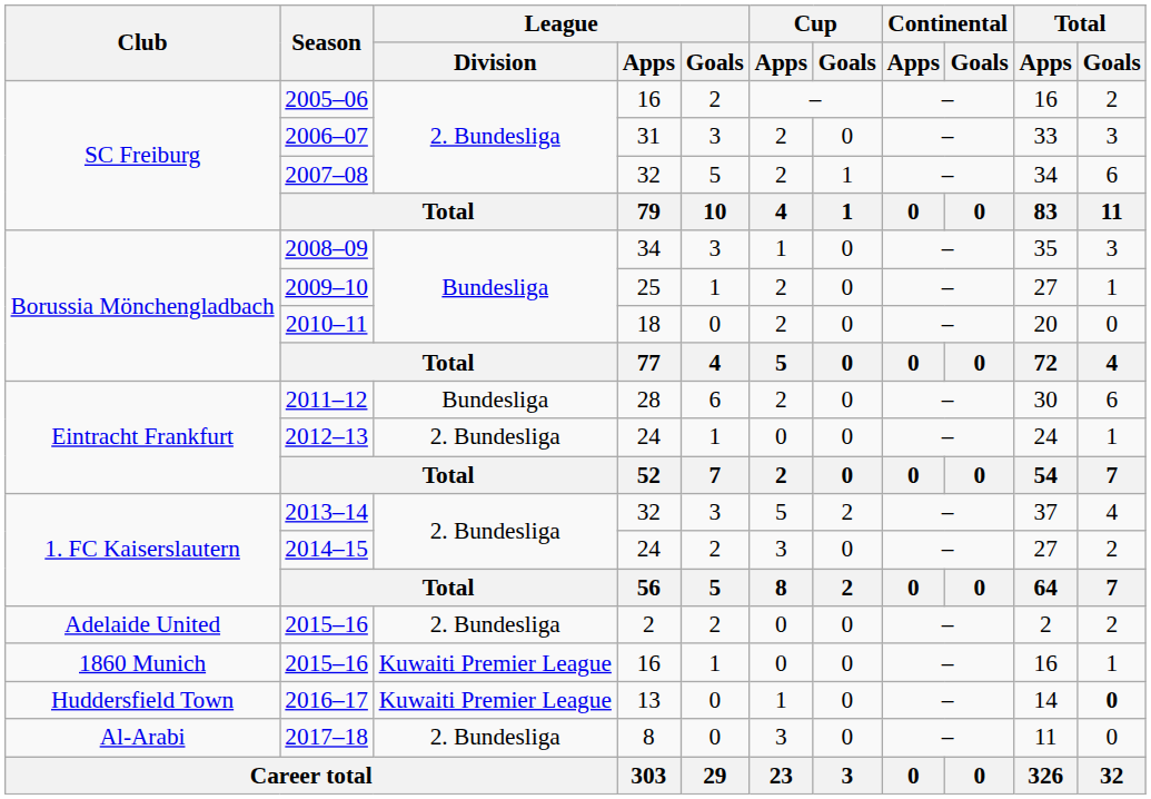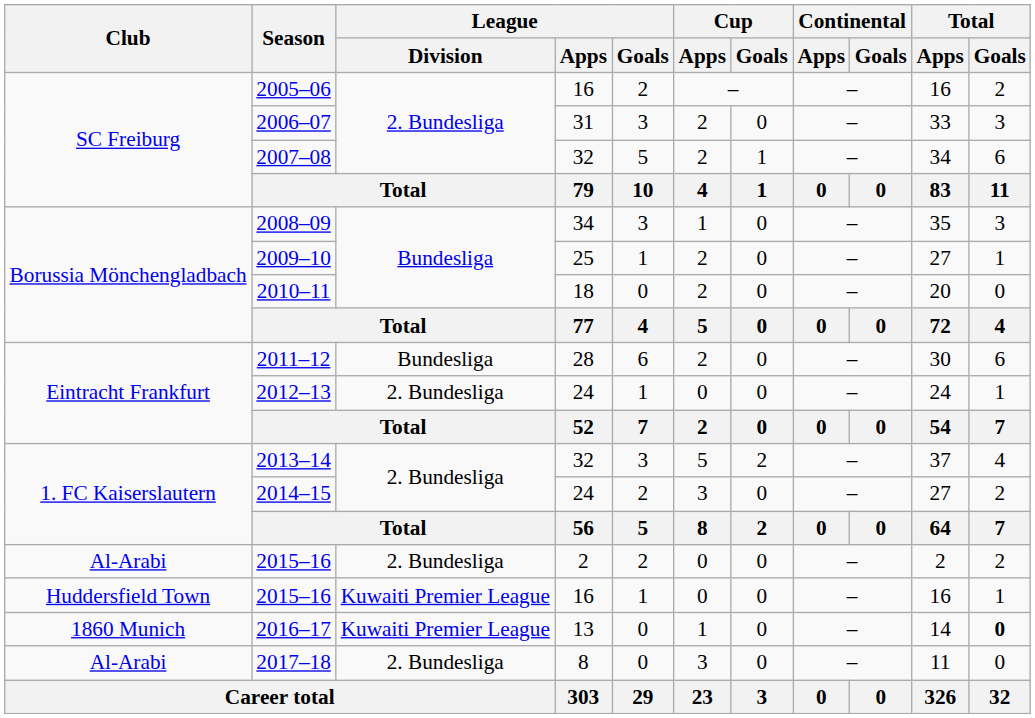 <table class="wikitable" style="text-align:center">
 <tr>
 <th rowspan="2">Club</th>
 <th rowspan="2">Season</th>
 <th colspan="3">League</th>
 <th colspan="2">Cup</th>
 <th colspan="2">Continental</th>
 <th colspan="2">Total</th>
 </tr>
 <tr>
 <th>Division</th>
 <th>Apps</th>
 <th>Goals</th>
 <th>Apps</th>
 <th>Goals</th>
 <th>Apps</th>
 <th>Goals</th>
 <th>Apps</th>
 <th>Goals</th>
 </tr>
 <tr>
 <td rowspan="4"><a href='#'>SC Freiburg</a></td>
 <td><a href='#'>2005–06</a></td>
 <td rowspan="3"><a href='#'>2. Bundesliga</a></td>
 <td>16</td>
 <td>2</td>
 <td colspan="2">–</td>
 <td colspan="2">–</td>
 <td>16</td>
 <td>2</td>
 </tr>
 <tr>
 <td><a href='#'>2006–07</a></td>
 <td>31</td>
 <td>3</td>
 <td>2</td>
 <td>0</td>
 <td colspan="2">–</td>
 <td>33</td>
 <td>3</td>
 </tr>
 <tr>
 <td><a href='#'>2007–08</a></td>
 <td>32</td>
 <td>5</td>
 <td>2</td>
 <td>1</td>
 <td colspan="2">–</td>
 <td>34</td>
 <td>6</td>
 </tr>
 <tr>
 <th colspan="2">Total</th>
 <th>79</th>
 <th>10</th>
 <th>4</th>
 <th>1</th>
 <th>0</th>
 <th>0</th>
 <th>83</th>
 <th>11</th>
 </tr>
 <tr>
 <td rowspan="4"><a href='#'>Borussia Mönchengladbach</a></td>
 <td><a href='#'>2008–09</a></td>
 <td rowspan="3"><a href='#'>Bundesliga</a></td>
 <td>34</td>
 <td>3</td>
 <td>1</td>
 <td>0</td>
 <td colspan="2">–</td>
 <td>35</td>
 <td>3</td>
 </tr>
 <tr>
 <td><a href='#'>2009–10</a></td>
 <td>25</td>
 <td>1</td>
 <td>2</td>
 <td>0</td>
 <td colspan="2">–</td>
 <td>27</td>
 <td>1</td>
 </tr>
 <tr>
 <td><a href='#'>2010–11</a></td>
 <td>18</td>
 <td>0</td>
 <td>2</td>
 <td>0</td>
 <td colspan="2">–</td>
 <td>20</td>
 <td>0</td>
 </tr>
 <tr>
 <th colspan="2">Total</th>
 <th>77</th>
 <th>4</th>
 <th>5</th>
 <th>0</th>
 <th>0</th>
 <th>0</th>
 <th>72</th>
 <th>4</th>
 </tr>
 <tr>
 <td rowspan="3"><a href='#'>Eintracht Frankfurt</a></td>
 <td><a href='#'>2011–12</a></td>
 <td>Bundesliga</td>
 <td>28</td>
 <td>6</td>
 <td>2</td>
 <td>0</td>
 <td colspan="2">–</td>
 <td>30</td>
 <td>6</td>
 </tr>
 <tr>
 <td><a href='#'>2012–13</a></td>
 <td>2. Bundesliga</td>
 <td>24</td>
 <td>1</td>
 <td>0</td>
 <td>0</td>
 <td colspan="2">–</td>
 <td>24</td>
 <td>1</td>
 </tr>
 <tr>
 <th colspan="2">Total</th>
 <th>52</th>
 <th>7</th>
 <th>2</th>
 <th>0</th>
 <th>0</th>
 <th>0</th>
 <th>54</th>
 <th>7</th>
 </tr>
 <tr>
 <td rowspan="3"><a href='#'>1. FC Kaiserslautern</a></td>
 <td><a href='#'>2013–14</a></td>
 <td rowspan="2">2. Bundesliga</td>
 <td>32</td>
 <td>3</td>
 <td>5</td>
 <td>2</td>
 <td colspan="2">–</td>
 <td>37</td>
 <td>4</td>
 </tr>
 <tr>
 <td><a href='#'>2014–15</a></td>
 <td>24</td>
 <td>2</td>
 <td>3</td>
 <td>0</td>
 <td colspan="2">–</td>
 <td>27</td>
 <td>2</td>
 </tr>
 <tr>
 <th colspan="2">Total</th>
 <th>56</th>
 <th>5</th>
 <th>8</th>
 <th>2</th>
 <th>0</th>
 <th>0</th>
 <th>64</th>
 <th>7</th>
 </tr>
 <tr>
-<td><a href='#'>Adelaide United</a></td>
+<td><a href='#'>Al-Arabi</a></td>
 <td><a href='#'>2015–16</a></td>
 <td>2. Bundesliga</td>
 <td>2</td>
 <td>2</td>
 <td>0</td>
 <td>0</td>
 <td colspan="2">–</td>
 <td>2</td>
 <td>2</td>
 </tr>
 <tr>
-<td><a href='#'>1860 Munich</a></td>
+<td><a href='#'>Huddersfield Town</a></td>
 <td><a href='#'>2015–16</a></td>
 <td><a href='#'>Kuwaiti Premier League</a></td>
 <td>16</td>
 <td>1</td>
 <td>0</td>
 <td>0</td>
 <td colspan="2">–</td>
 <td>16</td>
 <td>1</td>
 </tr>
 <tr>
-<td><a href='#'>Huddersfield Town</a></td>
+<td><a href='#'>1860 Munich</a></td>
 <td><a href='#'>2016–17</a></td>
 <td><a href='#'>Kuwaiti Premier League</a></td>
 <td>13</td>
 <td>0</td>
 <td>1</td>
 <td>0</td>
 <td colspan="2">–</td>
 <td>14</td>
 <td><strong>0</strong></td>
 </tr>
 <tr>
 <td><a href='#'>Al-Arabi</a></td>
 <td><a href='#'>2017–18</a></td>
 <td>2. Bundesliga</td>
 <td>8</td>
 <td>0</td>
 <td>3</td>
 <td>0</td>
 <td colspan="2">–</td>
 <td>11</td>
 <td>0</td>
 </tr>
 <tr>
 <th colspan="3">Career total</th>
 <th>303</th>
 <th>29</th>
 <th>23</th>
 <th>3</th>
 <th>0</th>
 <th>0</th>
 <th>326</th>
 <th>32</th>
 </tr>
 </table>
